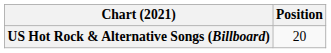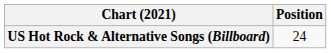 <table class="wikitable plainrowheaders" style="text-align:center">
 <tr>
 <th scope="col">Chart (2021)</th>
 <th scope="col">Position</th>
 </tr>
 <tr>
 <th scope="row">US Hot Rock & Alternative Songs (<em>Billboard</em>)</th>
-<td>20</td>
+<td>24</td>
 </tr>
 </table>
